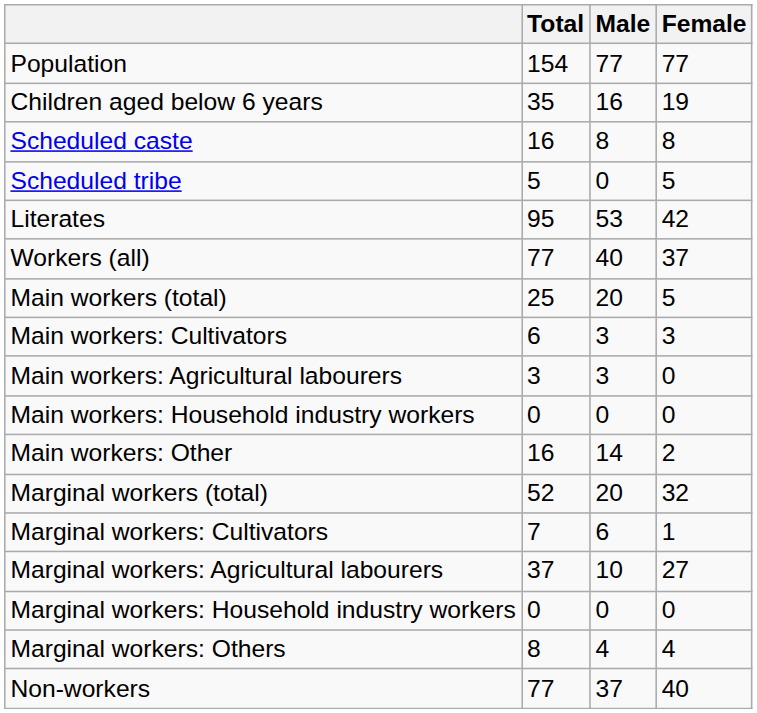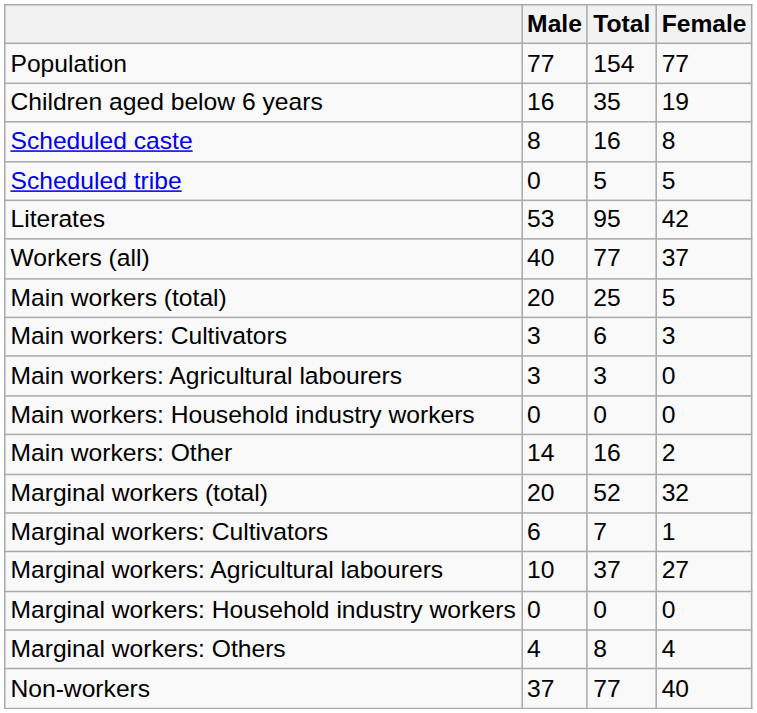 <table class="wikitable sortable">
 <tr>
 <th></th>
+<th>Male</th>
 <th>Total</th>
-<th>Male</th>
 <th>Female</th>
 </tr>
 <tr>
 <td>Population</td>
+<td>77</td>
 <td>154</td>
-<td>77</td>
 <td>77</td>
 </tr>
 <tr>
 <td>Children aged below 6 years</td>
+<td>16</td>
 <td>35</td>
-<td>16</td>
 <td>19</td>
 </tr>
 <tr>
 <td><a href='#'>Scheduled caste</a></td>
+<td>8</td>
 <td>16</td>
-<td>8</td>
 <td>8</td>
 </tr>
 <tr>
 <td><a href='#'>Scheduled tribe</a></td>
+<td>0</td>
 <td>5</td>
-<td>0</td>
 <td>5</td>
 </tr>
 <tr>
 <td>Literates</td>
+<td>53</td>
 <td>95</td>
-<td>53</td>
 <td>42</td>
 </tr>
 <tr>
 <td>Workers (all)</td>
+<td>40</td>
 <td>77</td>
-<td>40</td>
 <td>37</td>
 </tr>
 <tr>
 <td>Main workers (total)</td>
+<td>20</td>
 <td>25</td>
-<td>20</td>
 <td>5</td>
 </tr>
 <tr>
 <td>Main workers: Cultivators</td>
+<td>3</td>
 <td>6</td>
-<td>3</td>
 <td>3</td>
 </tr>
 <tr>
 <td>Main workers: Agricultural labourers</td>
 <td>3</td>
 <td>3</td>
 <td>0</td>
 </tr>
 <tr>
 <td>Main workers: Household industry workers</td>
 <td>0</td>
 <td>0</td>
 <td>0</td>
 </tr>
 <tr>
 <td>Main workers: Other</td>
+<td>14</td>
 <td>16</td>
-<td>14</td>
 <td>2</td>
 </tr>
 <tr>
 <td>Marginal workers (total)</td>
+<td>20</td>
 <td>52</td>
-<td>20</td>
 <td>32</td>
 </tr>
 <tr>
 <td>Marginal workers: Cultivators</td>
+<td>6</td>
 <td>7</td>
-<td>6</td>
 <td>1</td>
 </tr>
 <tr>
 <td>Marginal workers: Agricultural labourers</td>
+<td>10</td>
 <td>37</td>
-<td>10</td>
 <td>27</td>
 </tr>
 <tr>
 <td>Marginal workers: Household industry workers</td>
 <td>0</td>
 <td>0</td>
 <td>0</td>
 </tr>
 <tr>
 <td>Marginal workers: Others</td>
+<td>4</td>
 <td>8</td>
-<td>4</td>
 <td>4</td>
 </tr>
 <tr>
 <td>Non-workers</td>
+<td>37</td>
 <td>77</td>
-<td>37</td>
 <td>40</td>
 </tr>
 </table>
